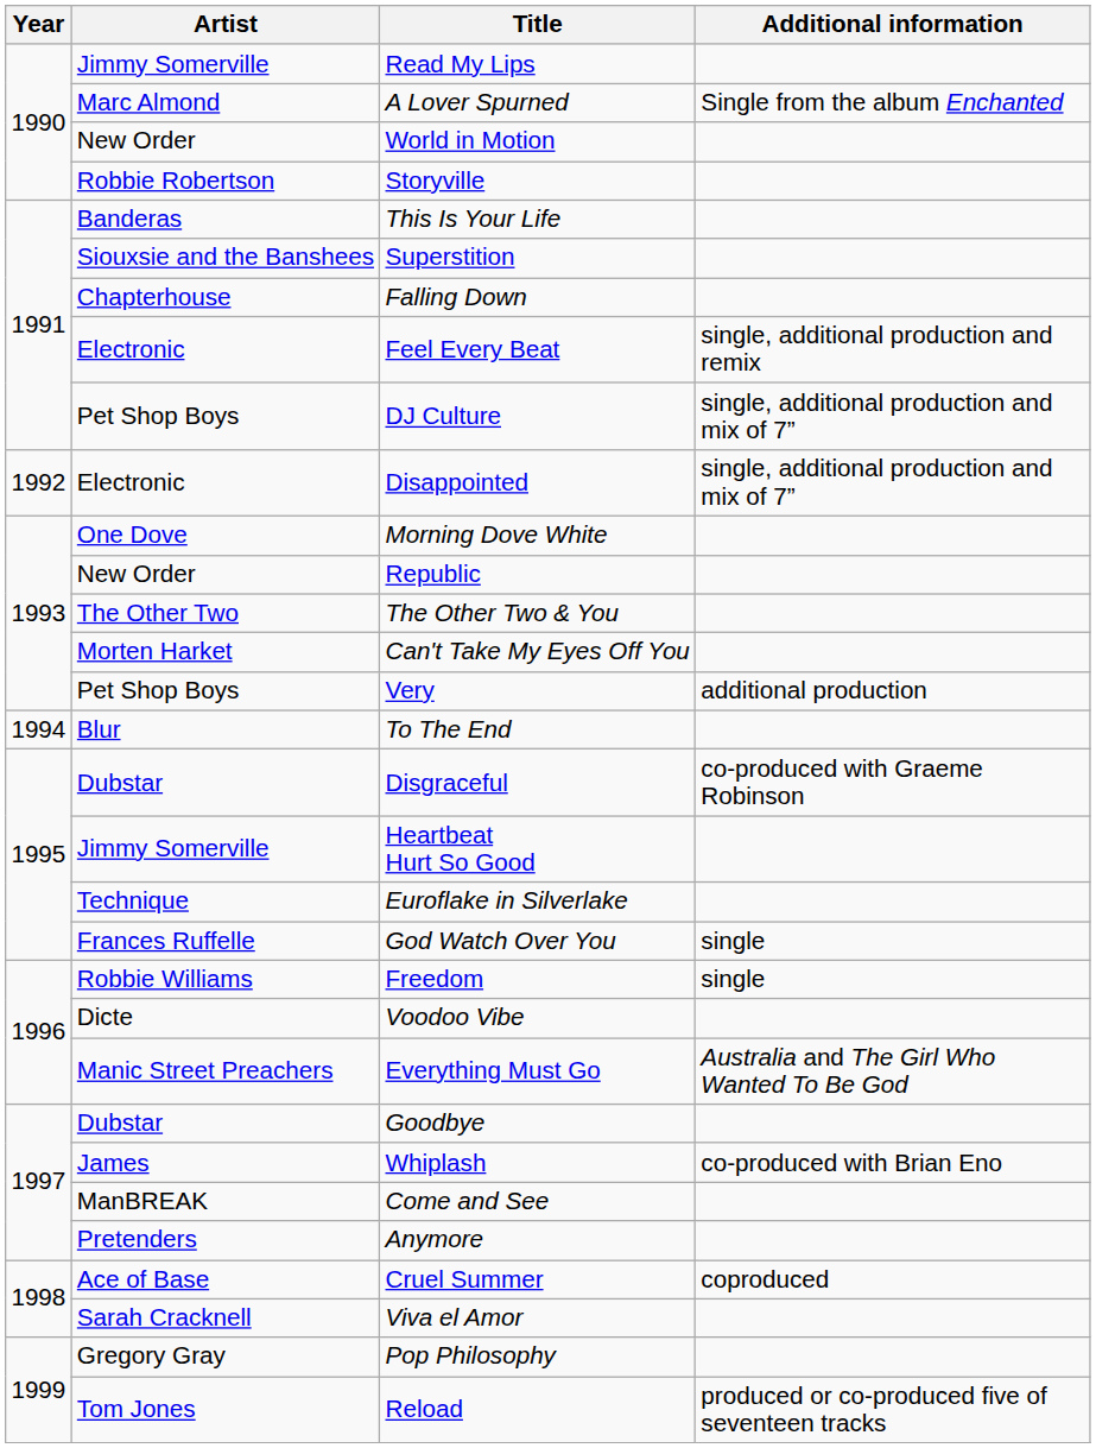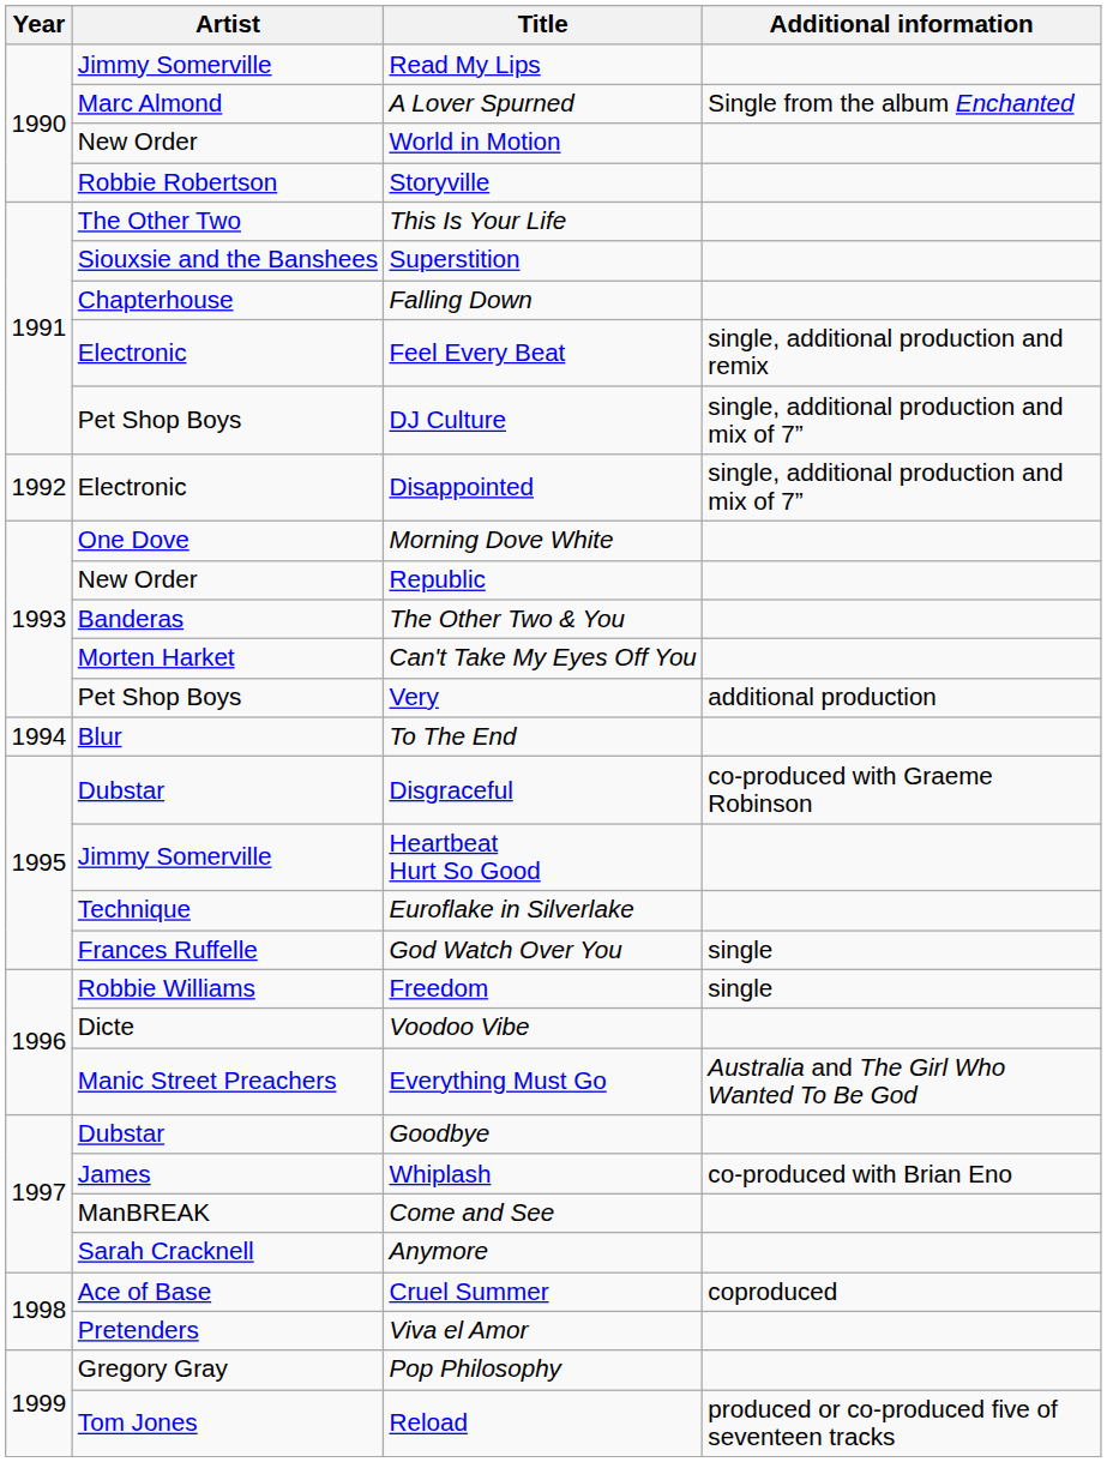 <table class="wikitable sortable">
 <tr>
 <th>Year</th>
 <th>Artist</th>
 <th>Title</th>
 <th width=250>Additional information</th>
 </tr>
 <tr>
 <td rowspan=4>1990</td>
 <td><a href='#'>Jimmy Somerville</a></td>
 <td><a href='#'>Read My Lips</a></td>
 <td></td>
 </tr>
 <tr>
 <td><a href='#'>Marc Almond</a></td>
 <td><em>A Lover Spurned</em></td>
 <td>Single from the album <em><a href='#'>Enchanted</a></em></td>
 </tr>
 <tr>
 <td>New Order</td>
 <td><a href='#'>World in Motion</a></td>
 <td></td>
 </tr>
 <tr>
 <td><a href='#'>Robbie Robertson</a></td>
 <td><a href='#'>Storyville</a></td>
 <td></td>
 </tr>
 <tr>
 <td rowspan=5>1991</td>
-<td><a href='#'>Banderas</a></td>
+<td><a href='#'>The Other Two</a></td>
 <td><em>This Is Your Life</em></td>
 <td></td>
 </tr>
 <tr>
 <td><a href='#'>Siouxsie and the Banshees</a></td>
 <td><a href='#'>Superstition</a></td>
 <td></td>
 </tr>
 <tr>
 <td><a href='#'>Chapterhouse</a></td>
 <td><em>Falling Down</em></td>
 <td></td>
 </tr>
 <tr>
 <td><a href='#'>Electronic</a></td>
 <td><a href='#'>Feel Every Beat</a></td>
 <td>single, additional production and remix</td>
 </tr>
 <tr>
 <td>Pet Shop Boys</td>
 <td><a href='#'>DJ Culture</a></td>
 <td>single, additional production and mix of 7”</td>
 </tr>
 <tr>
 <td>1992</td>
 <td>Electronic</td>
 <td><a href='#'>Disappointed</a></td>
 <td>single, additional production and mix of 7”</td>
 </tr>
 <tr>
 <td rowspan=5>1993</td>
 <td><a href='#'>One Dove</a></td>
 <td><em>Morning Dove White</em></td>
 <td></td>
 </tr>
 <tr>
 <td>New Order</td>
 <td><a href='#'>Republic</a></td>
 <td></td>
 </tr>
 <tr>
-<td><a href='#'>The Other Two</a></td>
+<td><a href='#'>Banderas</a></td>
 <td><em>The Other Two & You</em></td>
 <td></td>
 </tr>
 <tr>
 <td><a href='#'>Morten Harket</a></td>
 <td><em>Can't Take My Eyes Off You</em></td>
 <td></td>
 </tr>
 <tr>
 <td>Pet Shop Boys</td>
 <td><a href='#'>Very</a></td>
 <td>additional production</td>
 </tr>
 <tr>
 <td>1994</td>
 <td><a href='#'>Blur</a></td>
 <td><em>To The End</em></td>
 <td></td>
 </tr>
 <tr>
 <td rowspan=4>1995</td>
 <td><a href='#'>Dubstar</a></td>
 <td><a href='#'>Disgraceful</a></td>
 <td>co-produced with Graeme Robinson</td>
 </tr>
 <tr>
 <td><a href='#'>Jimmy Somerville</a></td>
 <td><a href='#'>Heartbeat</a><br><a href='#'>Hurt So Good</a></td>
 <td></td>
 </tr>
 <tr>
 <td><a href='#'>Technique</a></td>
 <td><em>Euroflake in Silverlake</em></td>
 <td></td>
 </tr>
 <tr>
 <td><a href='#'>Frances Ruffelle</a></td>
 <td><em>God Watch Over You</em></td>
 <td>single</td>
 </tr>
 <tr>
 <td rowspan=3>1996</td>
 <td><a href='#'>Robbie Williams</a></td>
 <td><a href='#'>Freedom</a></td>
 <td>single</td>
 </tr>
 <tr>
 <td>Dicte</td>
 <td><em>Voodoo Vibe</em></td>
 <td></td>
 </tr>
 <tr>
 <td><a href='#'>Manic Street Preachers</a></td>
 <td><a href='#'>Everything Must Go</a></td>
 <td><em>Australia</em> and <em>The Girl Who Wanted To Be God</em></td>
 </tr>
 <tr>
 <td rowspan=4>1997</td>
 <td><a href='#'>Dubstar</a></td>
 <td><em>Goodbye</em></td>
 <td></td>
 </tr>
 <tr>
 <td><a href='#'>James</a></td>
 <td><a href='#'>Whiplash</a></td>
 <td>co-produced with Brian Eno</td>
 </tr>
 <tr>
 <td>ManBREAK</td>
 <td><em>Come and See</em></td>
 <td></td>
 </tr>
 <tr>
-<td><a href='#'>Pretenders</a></td>
+<td><a href='#'>Sarah Cracknell</a></td>
 <td><em>Anymore</em></td>
 <td></td>
 </tr>
 <tr>
 <td rowspan=2>1998</td>
 <td><a href='#'>Ace of Base</a></td>
 <td><a href='#'>Cruel Summer</a></td>
 <td>coproduced</td>
 </tr>
 <tr>
-<td><a href='#'>Sarah Cracknell</a></td>
+<td><a href='#'>Pretenders</a></td>
 <td><em>Viva el Amor</em></td>
 <td></td>
 </tr>
 <tr>
 <td rowspan=2>1999</td>
 <td>Gregory Gray</td>
 <td><em>Pop Philosophy</em></td>
 <td></td>
 </tr>
 <tr>
 <td><a href='#'>Tom Jones</a></td>
 <td><a href='#'>Reload</a></td>
 <td>produced or co-produced five of seventeen tracks</td>
 </tr>
 <tr>
 </tr>
 </table>
